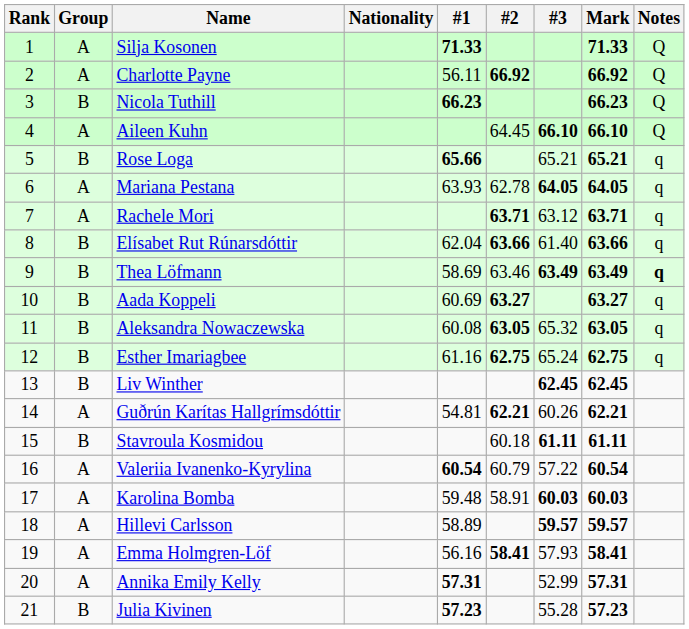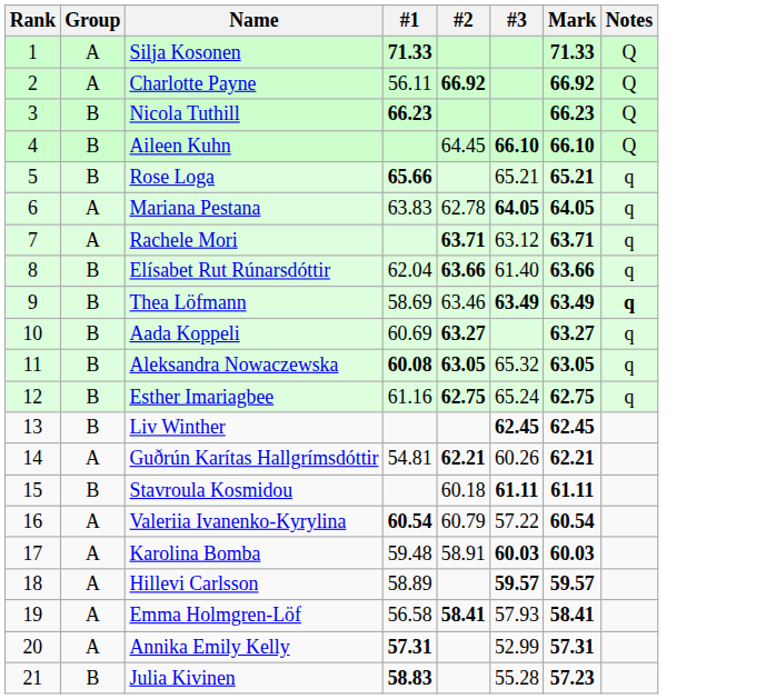 <table class="wikitable sortable" style="text-align:center">
 <tr>
 <th>Rank</th>
 <th>Group</th>
 <th>Name</th>
-<th>Nationality</th>
 <th>#1</th>
 <th>#2</th>
 <th>#3</th>
 <th>Mark</th>
 <th>Notes</th>
 </tr>
 <tr bgcolor=ccffcc>
 <td>1</td>
 <td>A</td>
 <td align=left><a href='#'>Silja Kosonen</a></td>
-<td align=left></td>
 <td><strong>71.33</strong></td>
 <td></td>
 <td></td>
 <td><strong>71.33</strong></td>
 <td>Q</td>
 </tr>
 <tr bgcolor=ccffcc>
 <td>2</td>
 <td>A</td>
 <td align=left><a href='#'>Charlotte Payne</a></td>
-<td align=left></td>
 <td>56.11</td>
 <td><strong>66.92</strong></td>
 <td></td>
 <td><strong>66.92</strong></td>
 <td>Q</td>
 </tr>
 <tr bgcolor=ccffcc>
 <td>3</td>
 <td>B</td>
 <td align=left><a href='#'>Nicola Tuthill</a></td>
-<td align=left></td>
 <td><strong>66.23</strong></td>
 <td></td>
 <td></td>
 <td><strong>66.23</strong></td>
 <td>Q</td>
 </tr>
 <tr bgcolor=ccffcc>
 <td>4</td>
-<td>A</td>
+<td>B</td>
 <td align=left><a href='#'>Aileen Kuhn</a></td>
-<td align=left></td>
 <td></td>
 <td>64.45</td>
 <td><strong>66.10</strong></td>
 <td><strong>66.10</strong></td>
 <td>Q</td>
 </tr>
 <tr bgcolor=ddffdd>
 <td>5</td>
 <td>B</td>
 <td align=left><a href='#'>Rose Loga</a></td>
-<td align=left></td>
 <td><strong>65.66</strong></td>
 <td></td>
 <td>65.21</td>
 <td><strong>65.21</strong></td>
 <td>q</td>
 </tr>
 <tr bgcolor=ddffdd>
 <td>6</td>
 <td>A</td>
 <td align=left><a href='#'>Mariana Pestana</a></td>
-<td align=left></td>
-<td>63.93</td>
+<td>63.83</td>
 <td>62.78</td>
 <td><strong>64.05</strong></td>
 <td><strong>64.05</strong></td>
 <td>q</td>
 </tr>
 <tr bgcolor=ddffdd>
 <td>7</td>
 <td>A</td>
 <td align=left><a href='#'>Rachele Mori</a></td>
-<td align=left></td>
 <td></td>
 <td><strong>63.71</strong></td>
 <td>63.12</td>
 <td><strong>63.71</strong></td>
 <td>q</td>
 </tr>
 <tr bgcolor=ddffdd>
 <td>8</td>
 <td>B</td>
 <td align=left><a href='#'>Elísabet Rut Rúnarsdóttir</a></td>
-<td align=left></td>
 <td>62.04</td>
 <td><strong>63.66</strong></td>
 <td>61.40</td>
 <td><strong>63.66</strong></td>
 <td>q</td>
 </tr>
 <tr bgcolor=ddffdd>
 <td>9</td>
 <td>B</td>
 <td align=left><a href='#'>Thea Löfmann</a></td>
-<td align=left></td>
 <td>58.69</td>
 <td>63.46</td>
 <td><strong>63.49</strong></td>
 <td><strong>63.49</strong></td>
 <td><strong>q</strong></td>
 </tr>
 <tr bgcolor=ddffdd>
 <td>10</td>
 <td>B</td>
 <td align=left><a href='#'>Aada Koppeli</a></td>
-<td align=left></td>
 <td>60.69</td>
 <td><strong>63.27</strong></td>
 <td></td>
 <td><strong>63.27</strong></td>
 <td>q</td>
 </tr>
 <tr bgcolor=ddffdd>
 <td>11</td>
 <td>B</td>
 <td align=left><a href='#'>Aleksandra Nowaczewska</a></td>
-<td align=left></td>
-<td>60.08</td>
+<td><strong>60.08</strong></td>
 <td><strong>63.05</strong></td>
 <td>65.32</td>
 <td><strong>63.05</strong></td>
 <td>q</td>
 </tr>
 <tr bgcolor=ddffdd>
 <td>12</td>
 <td>B</td>
 <td align=left><a href='#'>Esther Imariagbee</a></td>
-<td align=left></td>
 <td>61.16</td>
 <td><strong>62.75</strong></td>
 <td>65.24</td>
 <td><strong>62.75</strong></td>
 <td>q</td>
 </tr>
 <tr>
 <td>13</td>
 <td>B</td>
 <td align=left><a href='#'>Liv Winther</a></td>
-<td align=left></td>
 <td></td>
 <td></td>
 <td><strong>62.45</strong></td>
 <td><strong>62.45</strong></td>
 <td></td>
 </tr>
 <tr>
 <td>14</td>
 <td>A</td>
 <td align=left><a href='#'>Guðrún Karítas Hallgrímsdóttir</a></td>
-<td align=left></td>
 <td>54.81</td>
 <td><strong>62.21</strong></td>
 <td>60.26</td>
 <td><strong>62.21</strong></td>
 <td></td>
 </tr>
 <tr>
 <td>15</td>
 <td>B</td>
 <td align=left><a href='#'>Stavroula Kosmidou</a></td>
-<td align=left></td>
 <td></td>
 <td>60.18</td>
 <td><strong>61.11</strong></td>
 <td><strong>61.11</strong></td>
 <td></td>
 </tr>
 <tr>
 <td>16</td>
 <td>A</td>
 <td align=left><a href='#'>Valeriia Ivanenko-Kyrylina</a></td>
-<td align=left></td>
 <td><strong>60.54</strong></td>
 <td>60.79</td>
 <td>57.22</td>
 <td><strong>60.54</strong></td>
 <td></td>
 </tr>
 <tr>
 <td>17</td>
 <td>A</td>
 <td align=left><a href='#'>Karolina Bomba</a></td>
-<td align=left></td>
 <td>59.48</td>
 <td>58.91</td>
 <td><strong>60.03</strong></td>
 <td><strong>60.03</strong></td>
 <td></td>
 </tr>
 <tr>
 <td>18</td>
 <td>A</td>
 <td align=left><a href='#'>Hillevi Carlsson</a></td>
-<td align=left></td>
 <td>58.89</td>
 <td></td>
 <td><strong>59.57</strong></td>
 <td><strong>59.57</strong></td>
 <td></td>
 </tr>
 <tr>
 <td>19</td>
 <td>A</td>
 <td align=left><a href='#'>Emma Holmgren-Löf</a></td>
-<td align=left></td>
-<td>56.16</td>
+<td>56.58</td>
 <td><strong>58.41</strong></td>
 <td>57.93</td>
 <td><strong>58.41</strong></td>
 <td></td>
 </tr>
 <tr>
 <td>20</td>
 <td>A</td>
 <td align=left><a href='#'>Annika Emily Kelly</a></td>
-<td align=left></td>
 <td><strong>57.31</strong></td>
 <td></td>
 <td>52.99</td>
 <td><strong>57.31</strong></td>
 <td></td>
 </tr>
 <tr>
 <td>21</td>
 <td>B</td>
 <td align=left><a href='#'>Julia Kivinen</a></td>
-<td align=left></td>
-<td><strong>57.23</strong></td>
+<td><strong>58.83</strong></td>
 <td></td>
 <td>55.28</td>
 <td><strong>57.23</strong></td>
 <td></td>
 </tr>
 </table>
